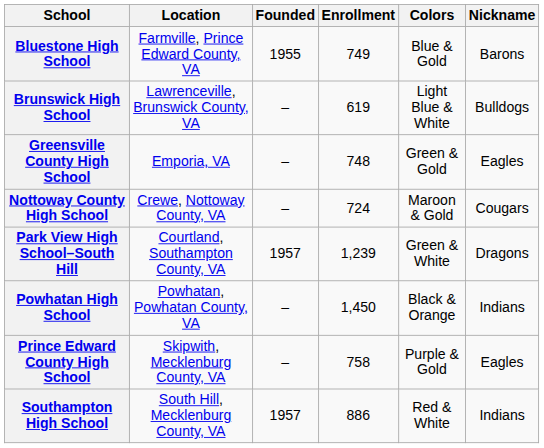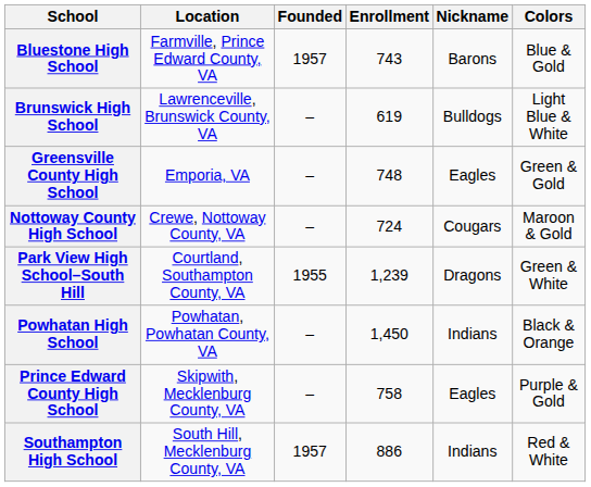 <table class="wikitable sortable" style="text-align:center">
 <tr>
 <th>School</th>
 <th>Location</th>
 <th>Founded</th>
 <th>Enrollment</th>
+<th>Nickname</th>
 <th class="unsortable">Colors</th>
-<th>Nickname</th>
 </tr>
 <tr>
 <th><a href='#'>Bluestone High School</a></th>
 <td><a href='#'>Farmville</a>, <a href='#'>Prince Edward County, VA</a></td>
-<td>1955</td>
-<td>749</td>
+<td>1957</td>
+<td>743</td>
+<td>Barons</td>
 <td>  Blue & Gold</td>
-<td>Barons</td>
 </tr>
 <tr>
 <th><a href='#'>Brunswick High School</a></th>
 <td><a href='#'>Lawrenceville</a>, <a href='#'>Brunswick County, VA</a></td>
 <td>–</td>
 <td>619</td>
+<td>Bulldogs</td>
 <td>  Light Blue & White</td>
-<td>Bulldogs</td>
 </tr>
 <tr>
 <th><a href='#'>Greensville County High School</a></th>
 <td><a href='#'>Emporia, VA</a></td>
 <td>–</td>
 <td>748</td>
+<td>Eagles</td>
 <td>  Green & Gold</td>
-<td>Eagles</td>
 </tr>
 <tr>
 <th><a href='#'>Nottoway County High School</a></th>
 <td><a href='#'>Crewe</a>, <a href='#'>Nottoway County, VA</a></td>
 <td>–</td>
 <td>724</td>
+<td>Cougars</td>
 <td>  Maroon & Gold</td>
-<td>Cougars</td>
 </tr>
 <tr>
 <th><a href='#'>Park View High School–South Hill</a></th>
 <td><a href='#'>Courtland</a>, <a href='#'>Southampton County, VA</a></td>
-<td>1957</td>
+<td>1955</td>
 <td>1,239</td>
+<td>Dragons</td>
 <td>  Green & White</td>
-<td>Dragons</td>
 </tr>
 <tr>
 <th><a href='#'>Powhatan High School</a></th>
 <td><a href='#'>Powhatan</a>, <a href='#'>Powhatan County, VA</a></td>
 <td>–</td>
 <td>1,450</td>
+<td>Indians</td>
 <td>  Black & Orange</td>
-<td>Indians</td>
 </tr>
 <tr>
 <th><a href='#'>Prince Edward County High School</a></th>
 <td><a href='#'>Skipwith</a>, <a href='#'>Mecklenburg County, VA</a></td>
 <td>–</td>
 <td>758</td>
+<td>Eagles</td>
 <td>  Purple & Gold</td>
-<td>Eagles</td>
 </tr>
 <tr>
 <th><a href='#'>Southampton High School</a></th>
 <td><a href='#'>South Hill</a>, <a href='#'>Mecklenburg County, VA</a></td>
 <td>1957</td>
 <td>886</td>
+<td>Indians</td>
 <td>  Red & White</td>
-<td>Indians</td>
 </tr>
 </table>
